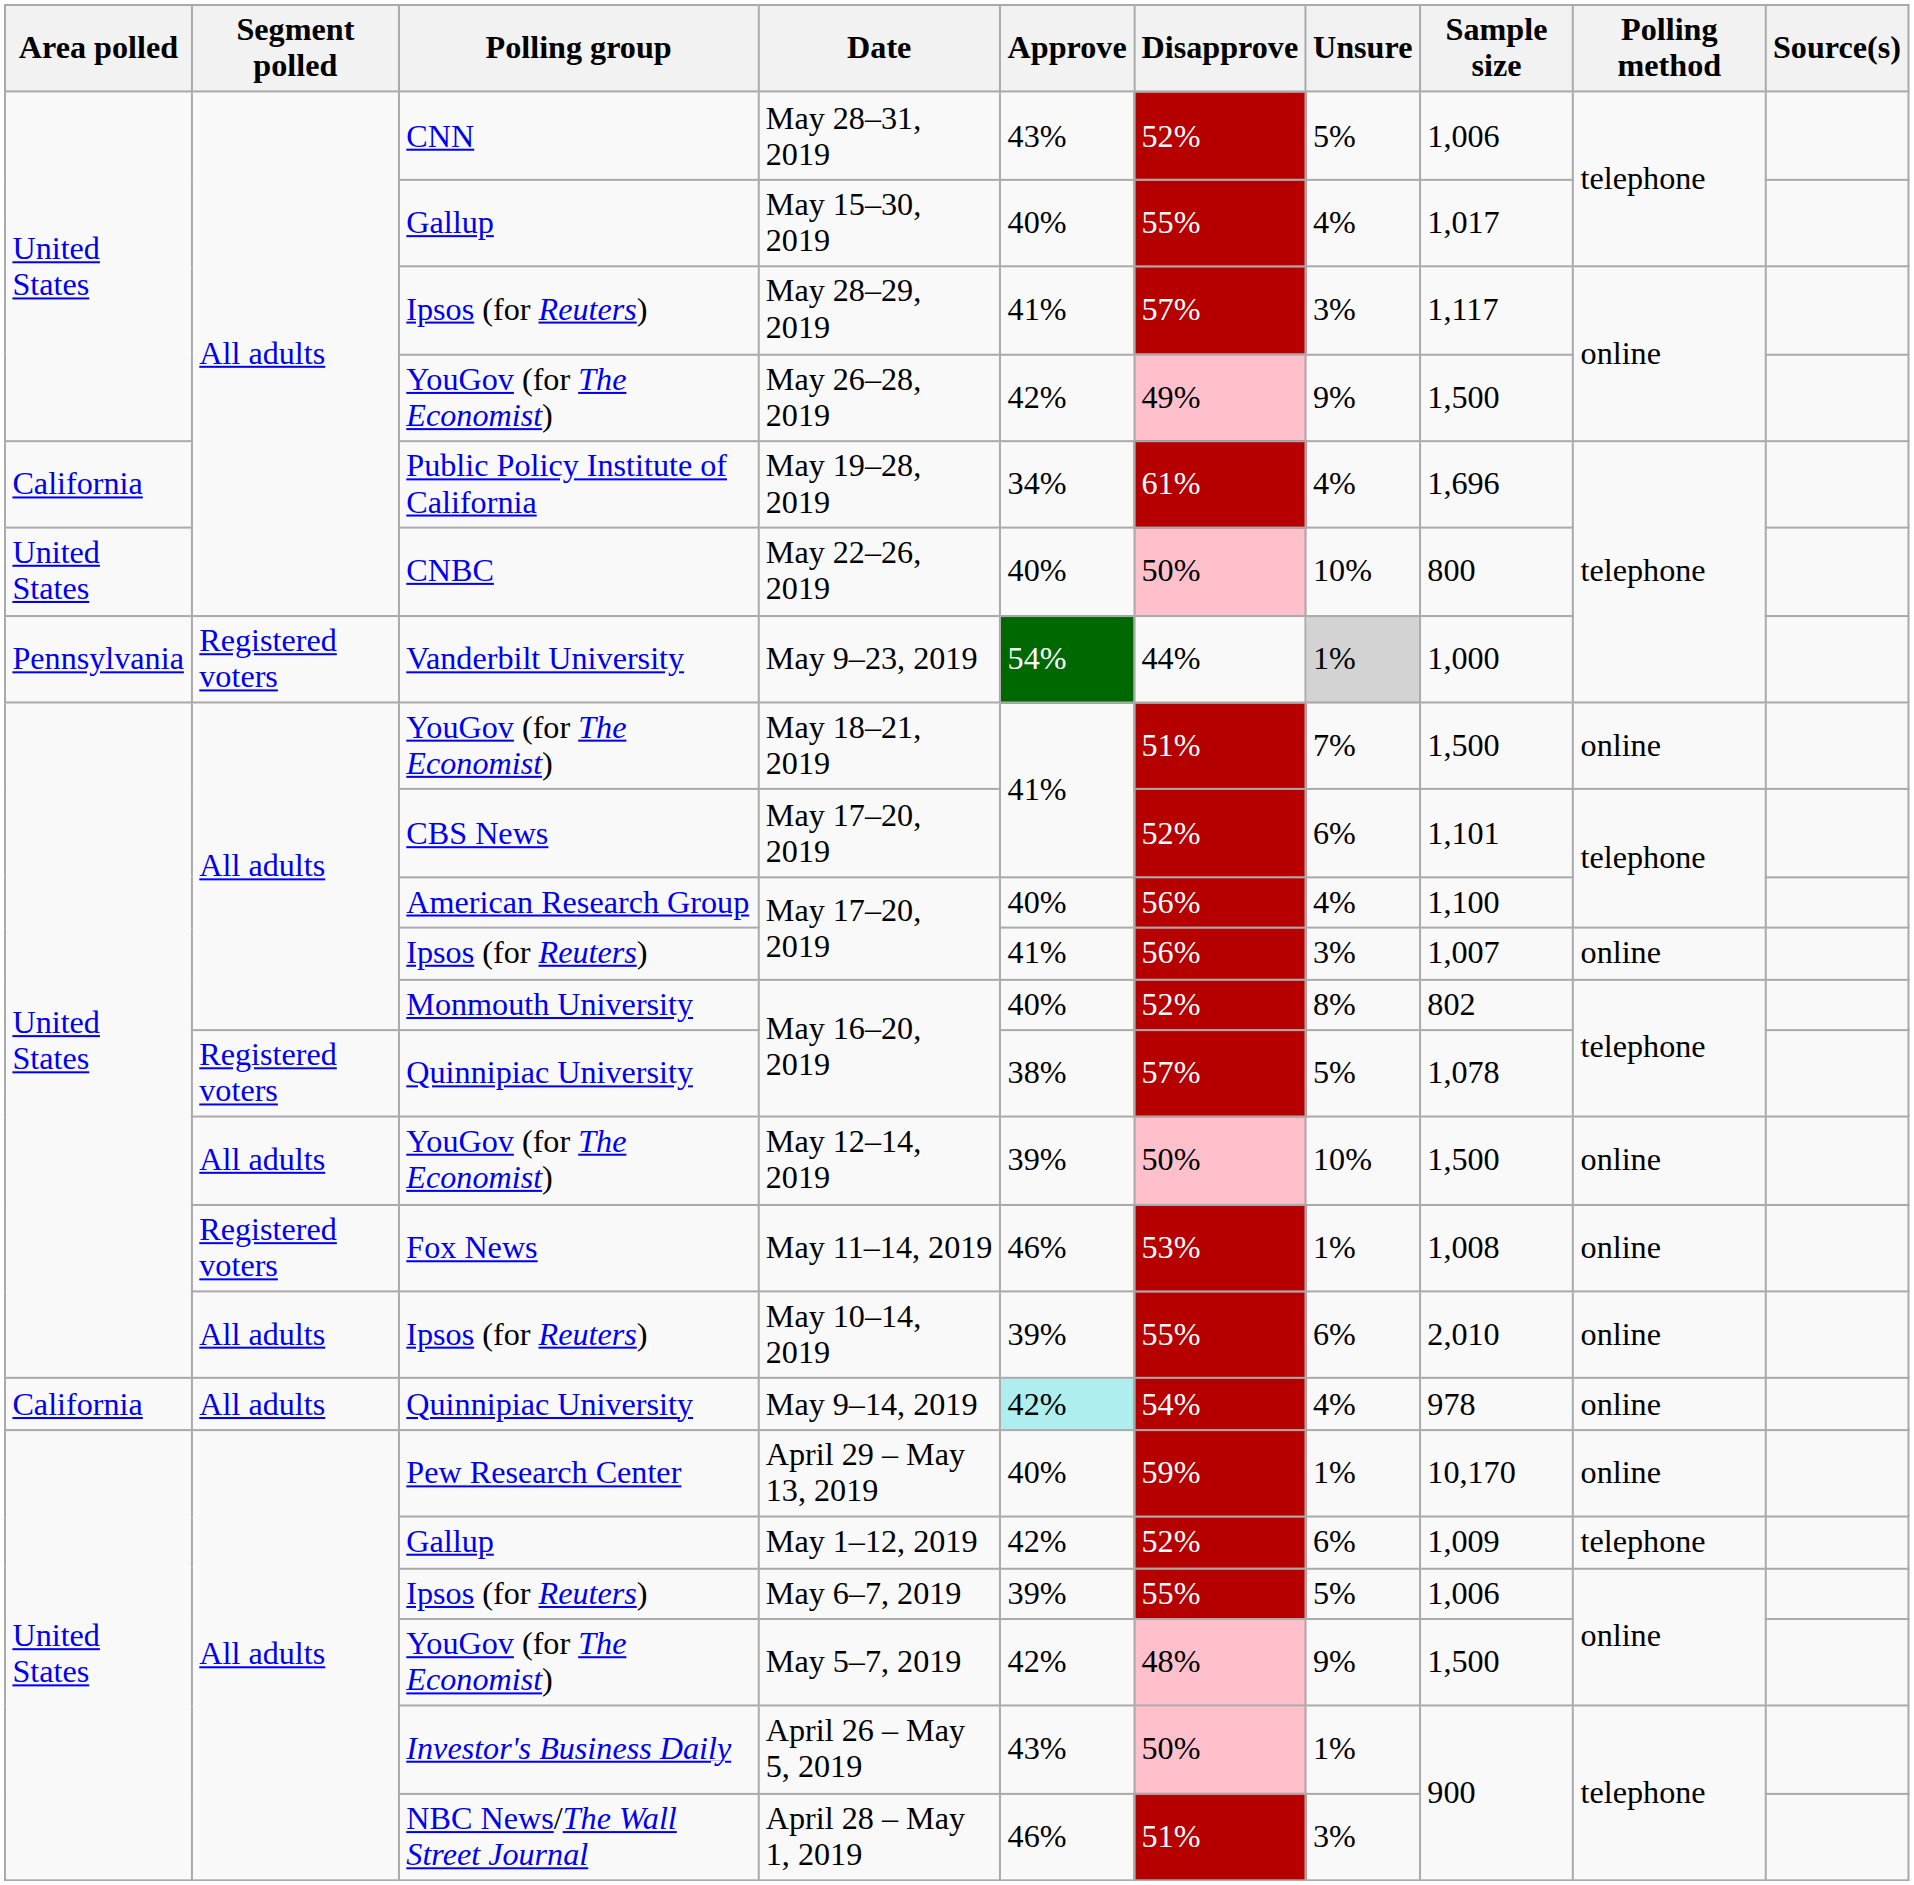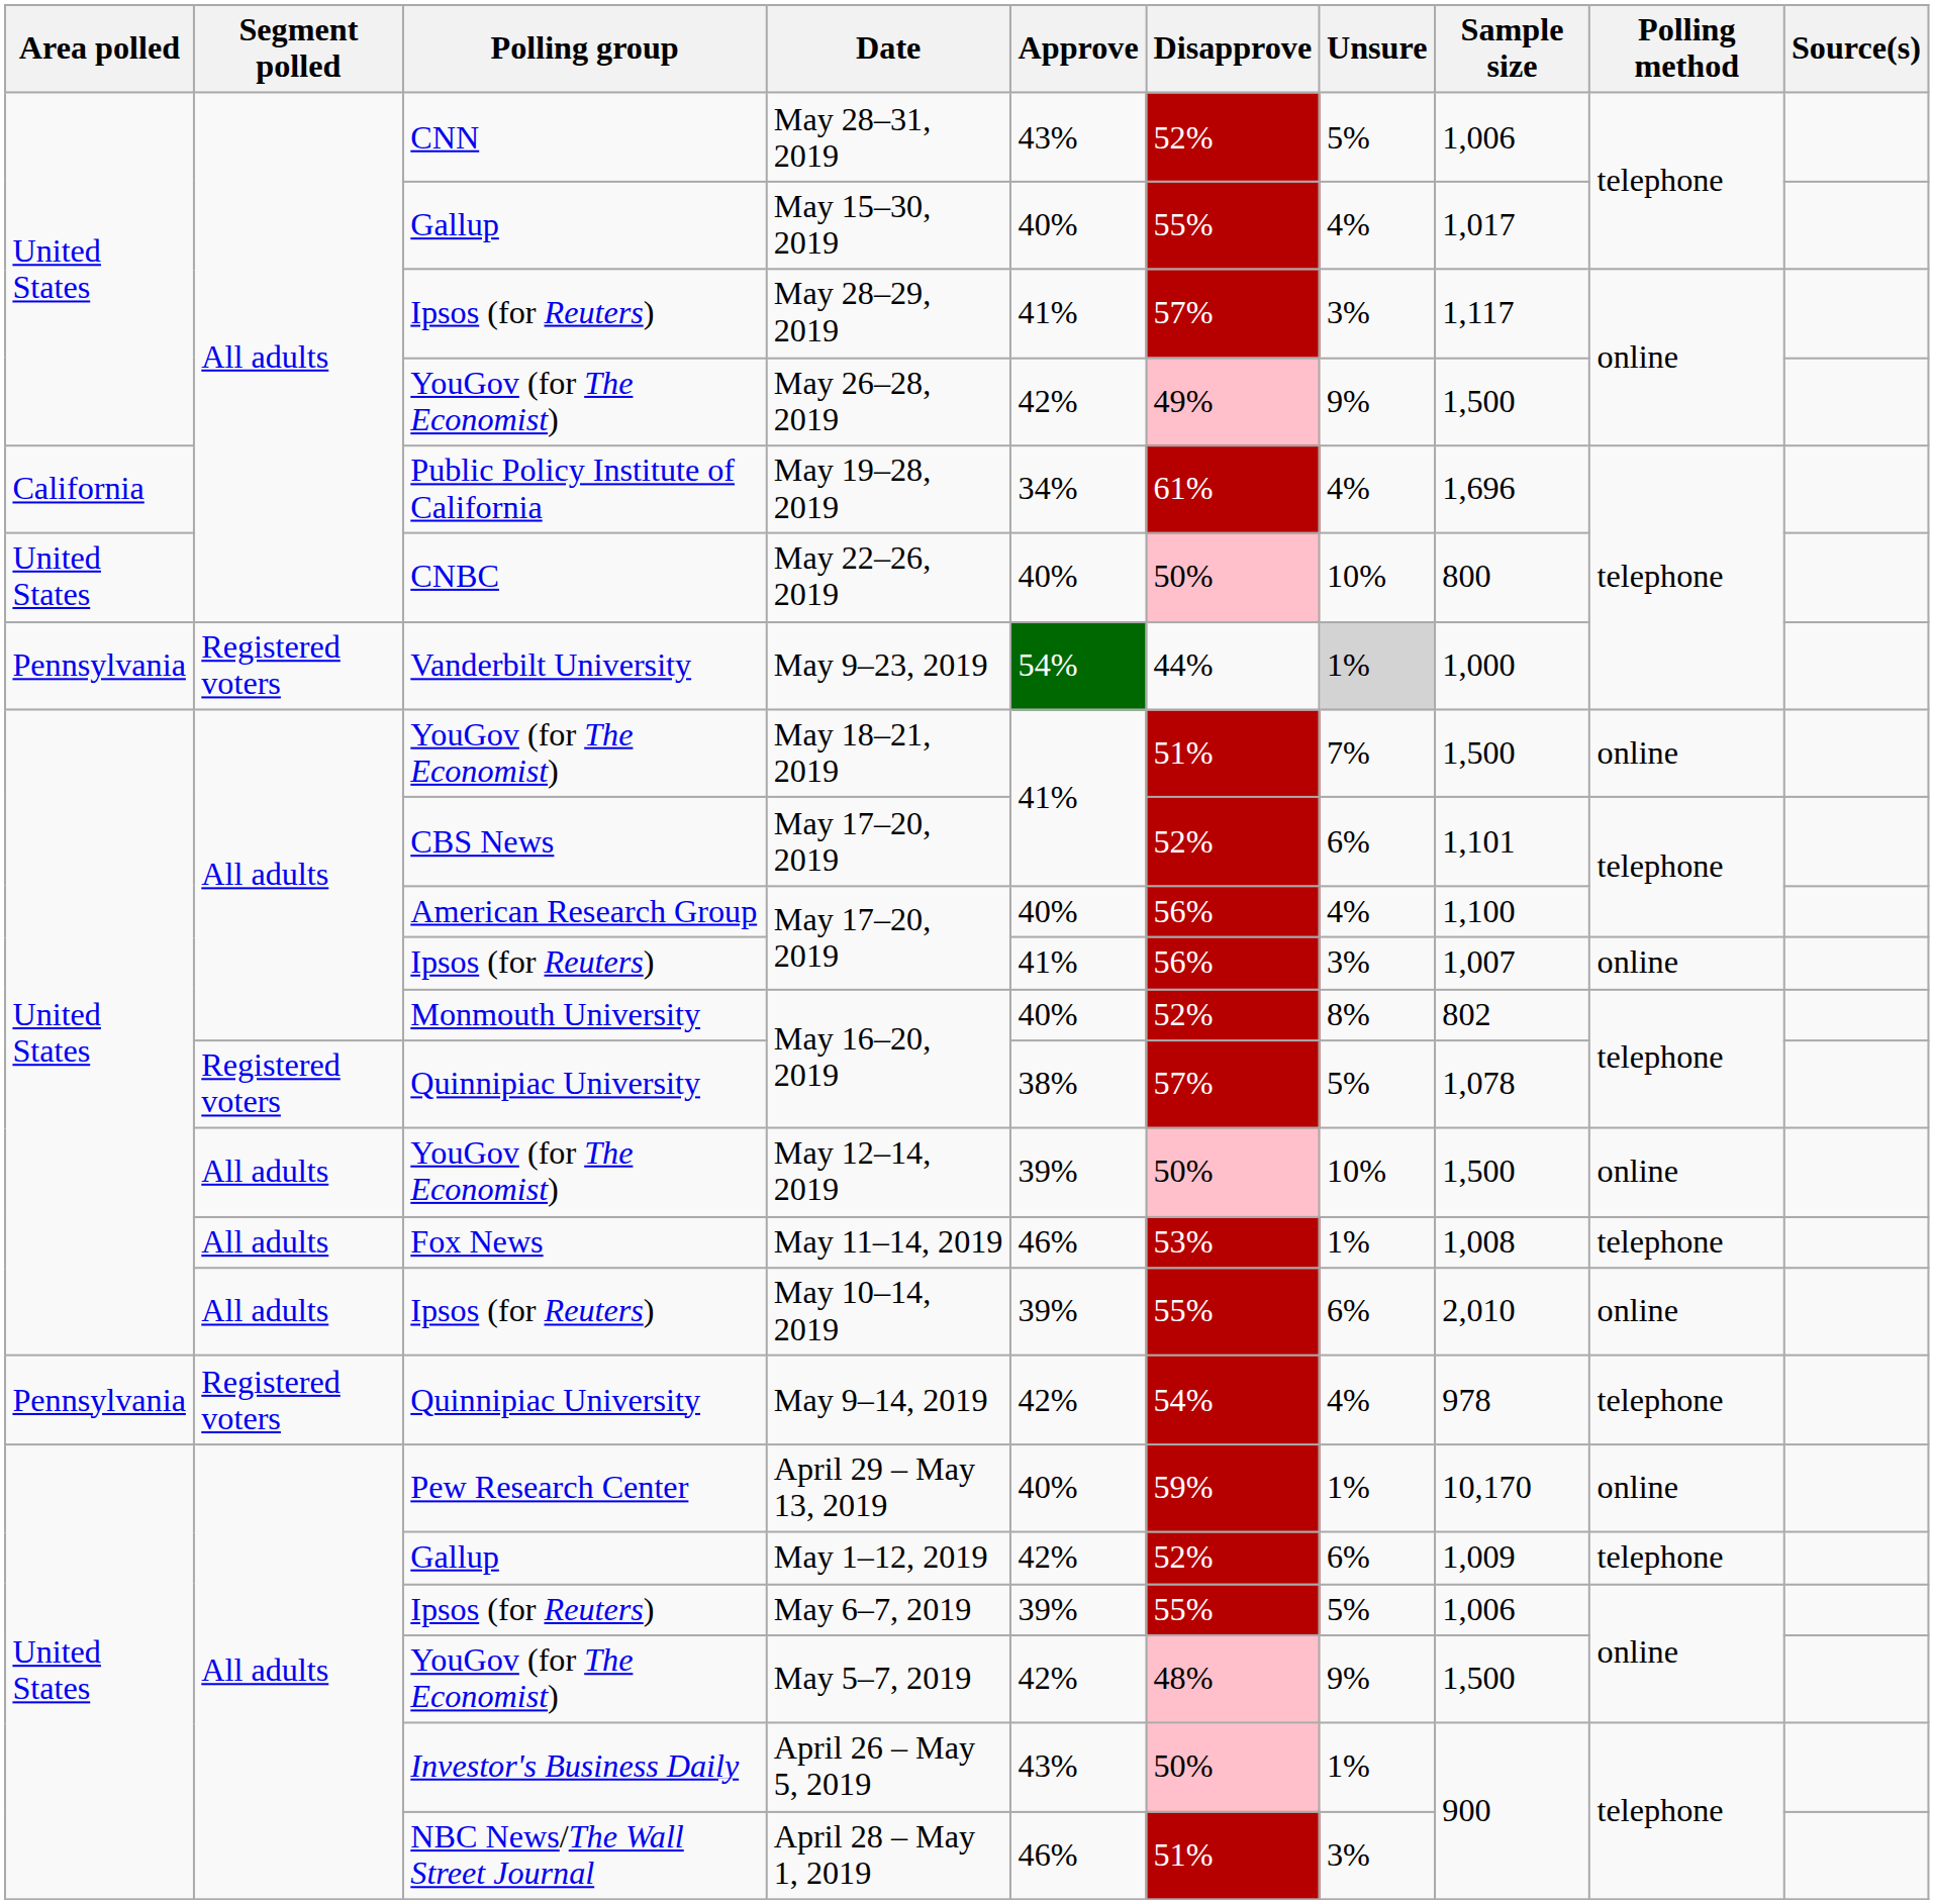 <table class="wikitable sortable" style="width: 75%">
 <tr>
 <th>Area polled</th>
 <th>Segment polled</th>
 <th>Polling group</th>
 <th>Date</th>
 <th>Approve</th>
 <th>Disapprove</th>
 <th>Unsure</th>
 <th>Sample size</th>
 <th>Polling method</th>
 <th>Source(s)</th>
 </tr>
 <tr>
 <td rowspan="4"> <a href='#'>United States</a></td>
 <td rowspan="6"><a href='#'>All adults</a></td>
 <td><a href='#'>CNN</a></td>
 <td>May 28–31, 2019</td>
 <td>43%</td>
 <td style="background:#B60000; color: white">52%</td>
 <td>5%</td>
 <td>1,006</td>
 <td rowspan="2">telephone</td>
 <td></td>
 </tr>
 <tr>
 <td><a href='#'>Gallup</a></td>
 <td>May 15–30, 2019</td>
 <td>40%</td>
 <td style="background:#B60000; color: white">55%</td>
 <td>4%</td>
 <td>1,017</td>
 <td></td>
 </tr>
 <tr>
 <td><a href='#'>Ipsos</a> (for <em><a href='#'>Reuters</a></em>)</td>
 <td>May 28–29, 2019</td>
 <td>41%</td>
 <td style="background:#B60000; color: white">57%</td>
 <td>3%</td>
 <td>1,117</td>
 <td rowspan="2">online</td>
 <td></td>
 </tr>
 <tr>
 <td><a href='#'>YouGov</a> (for <em><a href='#'>The Economist</a></em>)</td>
 <td>May 26–28, 2019</td>
 <td>42%</td>
 <td style="background: pink; color: black">49%</td>
 <td>9%</td>
 <td>1,500</td>
 <td></td>
 </tr>
 <tr>
 <td> <a href='#'>California</a></td>
 <td><a href='#'>Public Policy Institute of California</a></td>
 <td>May 19–28, 2019</td>
 <td>34%</td>
 <td style="background:#B60000; color: white">61%</td>
 <td>4%</td>
 <td>1,696</td>
 <td rowspan="3">telephone</td>
 <td></td>
 </tr>
 <tr>
 <td> <a href='#'>United States</a></td>
 <td><a href='#'>CNBC</a></td>
 <td>May 22–26, 2019</td>
 <td>40%</td>
 <td style="background: pink; color: black">50%</td>
 <td>10%</td>
 <td>800</td>
 <td></td>
 </tr>
 <tr>
 <td> <a href='#'>Pennsylvania</a></td>
 <td><a href='#'>Registered voters</a></td>
 <td><a href='#'>Vanderbilt University</a></td>
 <td>May 9–23, 2019</td>
 <td style="background:#006800; color: white">54%</td>
 <td>44%</td>
 <td style="background: lightgrey;">1%</td>
 <td>1,000</td>
 <td></td>
 </tr>
 <tr>
 <td rowspan="9"> <a href='#'>United States</a></td>
 <td rowspan="5"><a href='#'>All adults</a></td>
 <td><a href='#'>YouGov</a> (for <em><a href='#'>The Economist</a></em>)</td>
 <td>May 18–21, 2019</td>
 <td rowspan="2">41%</td>
 <td style="background:#B60000; color: white">51%</td>
 <td>7%</td>
 <td>1,500</td>
 <td>online</td>
 <td></td>
 </tr>
 <tr>
 <td><a href='#'>CBS News</a></td>
 <td>May 17–20, 2019</td>
 <td style="background:#B60000; color: white">52%</td>
 <td>6%</td>
 <td>1,101</td>
 <td rowspan="2">telephone</td>
 <td></td>
 </tr>
 <tr>
 <td><a href='#'>American Research Group</a></td>
 <td rowspan="2">May 17–20, 2019</td>
 <td>40%</td>
 <td style="background:#B60000; color: white">56%</td>
 <td>4%</td>
 <td>1,100</td>
 <td></td>
 </tr>
 <tr>
 <td><a href='#'>Ipsos</a> (for <em><a href='#'>Reuters</a></em>)</td>
 <td>41%</td>
 <td style="background:#B60000; color: white">56%</td>
 <td>3%</td>
 <td>1,007</td>
 <td>online</td>
 <td></td>
 </tr>
 <tr>
 <td><a href='#'>Monmouth University</a></td>
 <td rowspan="2">May 16–20, 2019</td>
 <td>40%</td>
 <td style="background:#B60000; color: white">52%</td>
 <td>8%</td>
 <td>802</td>
 <td rowspan="2">telephone</td>
 <td></td>
 </tr>
 <tr>
 <td><a href='#'>Registered voters</a></td>
 <td><a href='#'>Quinnipiac University</a></td>
 <td>38%</td>
 <td style="background:#B60000; color: white">57%</td>
 <td>5%</td>
 <td>1,078</td>
 <td></td>
 </tr>
 <tr>
 <td><a href='#'>All adults</a></td>
 <td><a href='#'>YouGov</a> (for <em><a href='#'>The Economist</a></em>)</td>
 <td>May 12–14, 2019</td>
 <td>39%</td>
 <td style="background: pink; color: black">50%</td>
 <td>10%</td>
 <td>1,500</td>
 <td>online</td>
 <td></td>
 </tr>
 <tr>
-<td><a href='#'>Registered voters</a></td>
+<td><a href='#'>All adults</a></td>
 <td><a href='#'>Fox News</a></td>
 <td>May 11–14, 2019</td>
 <td>46%</td>
 <td style="background:#B60000; color: white">53%</td>
 <td>1%</td>
 <td>1,008</td>
-<td>online</td>
+<td>telephone</td>
 <td></td>
 </tr>
 <tr>
 <td><a href='#'>All adults</a></td>
 <td><a href='#'>Ipsos</a> (for <em><a href='#'>Reuters</a></em>)</td>
 <td>May 10–14, 2019</td>
 <td>39%</td>
 <td style="background:#B60000; color: white">55%</td>
 <td>6%</td>
 <td>2,010</td>
 <td>online</td>
 <td></td>
 </tr>
 <tr>
-<td> <a href='#'>California</a></td>
-<td><a href='#'>All adults</a></td>
+<td> <a href='#'>Pennsylvania</a></td>
+<td><a href='#'>Registered voters</a></td>
 <td><a href='#'>Quinnipiac University</a></td>
 <td>May 9–14, 2019</td>
-<td style="background: paleturquoise;">42%</td>
+<td>42%</td>
 <td style="background:#B60000; color: white">54%</td>
 <td>4%</td>
 <td>978</td>
-<td>online</td>
+<td>telephone</td>
 <td></td>
 </tr>
 <tr>
 <td rowspan="6"> <a href='#'>United States</a></td>
 <td rowspan="6"><a href='#'>All adults</a></td>
 <td><a href='#'>Pew Research Center</a></td>
 <td>April 29 – May 13, 2019</td>
 <td>40%</td>
 <td style="background:#B60000; color: white">59%</td>
 <td>1%</td>
 <td>10,170</td>
 <td>online</td>
 <td></td>
 </tr>
 <tr>
 <td><a href='#'>Gallup</a></td>
 <td>May 1–12, 2019</td>
 <td>42%</td>
 <td style="background:#B60000; color: white">52%</td>
 <td>6%</td>
 <td>1,009</td>
 <td>telephone</td>
 <td></td>
 </tr>
 <tr>
 <td><a href='#'>Ipsos</a> (for <em><a href='#'>Reuters</a></em>)</td>
 <td>May 6–7, 2019</td>
 <td>39%</td>
 <td style="background:#B60000; color: white">55%</td>
 <td>5%</td>
 <td>1,006</td>
 <td rowspan="2">online</td>
 <td></td>
 </tr>
 <tr>
 <td><a href='#'>YouGov</a> (for <em><a href='#'>The Economist</a></em>)</td>
 <td>May 5–7, 2019</td>
 <td>42%</td>
 <td style="background: pink; color: black">48%</td>
 <td>9%</td>
 <td>1,500</td>
 <td></td>
 </tr>
 <tr>
 <td><em><a href='#'>Investor's Business Daily</a></em></td>
 <td>April 26 – May 5, 2019</td>
 <td>43%</td>
 <td style="background: pink; color: black">50%</td>
 <td>1%</td>
 <td rowspan="2">900</td>
 <td rowspan="2">telephone</td>
 <td></td>
 </tr>
 <tr>
 <td><a href='#'>NBC News</a>/<em><a href='#'>The Wall Street Journal</a></em></td>
 <td>April 28 – May 1, 2019</td>
 <td>46%</td>
 <td style="background:#B60000; color: white">51%</td>
 <td>3%</td>
 <td></td>
 </tr>
 </table>
